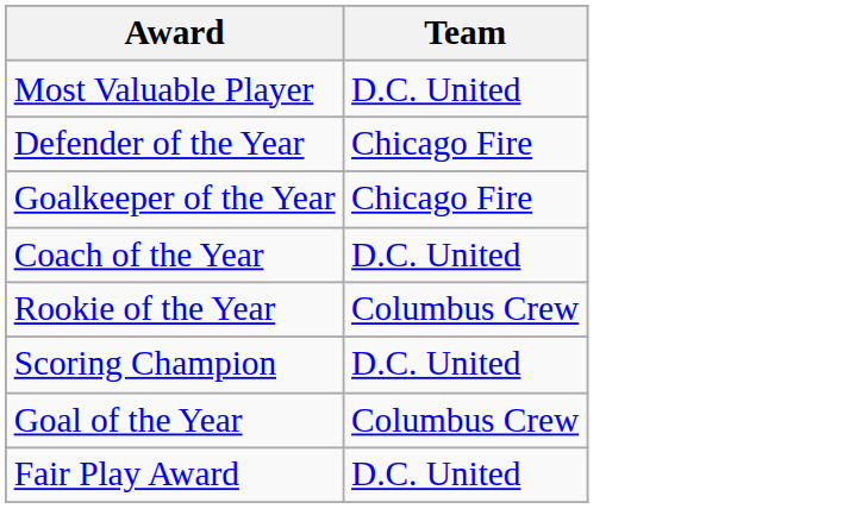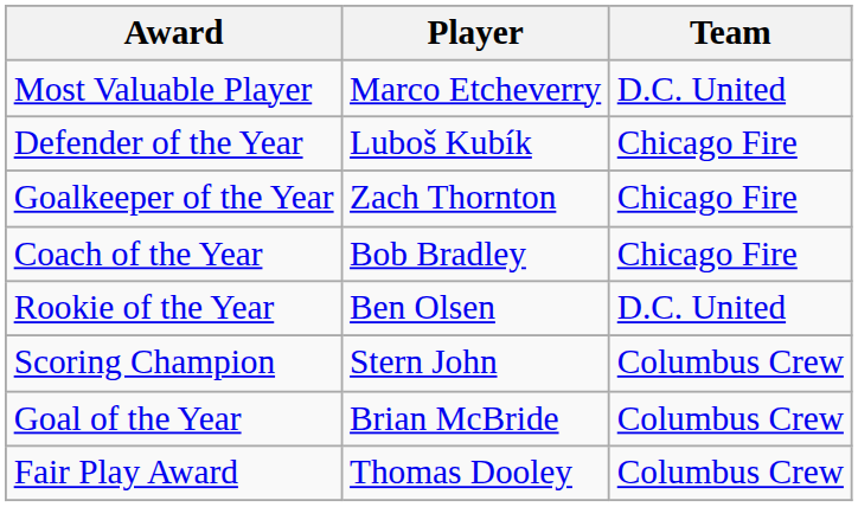 <table class="wikitable" style="font-size:100%">
 <tr>
 <th>Award</th>
+<th>Player</th>
 <th>Team</th>
 </tr>
 <tr>
 <td><a href='#'>Most Valuable Player</a></td>
+<td> <a href='#'>Marco Etcheverry</a></td>
 <td><a href='#'>D.C. United</a></td>
 </tr>
 <tr>
 <td><a href='#'>Defender of the Year</a></td>
+<td> <a href='#'>Luboš Kubík</a></td>
 <td><a href='#'>Chicago Fire</a></td>
 </tr>
 <tr>
 <td><a href='#'>Goalkeeper of the Year</a></td>
+<td> <a href='#'>Zach Thornton</a></td>
 <td><a href='#'>Chicago Fire</a></td>
 </tr>
 <tr>
 <td><a href='#'>Coach of the Year</a></td>
+<td> <a href='#'>Bob Bradley</a></td>
+<td><a href='#'>Chicago Fire</a></td>
+</tr>
+<tr>
+<td><a href='#'>Rookie of the Year</a></td>
+<td> <a href='#'>Ben Olsen</a></td>
 <td><a href='#'>D.C. United</a></td>
 </tr>
 <tr>
-<td><a href='#'>Rookie of the Year</a></td>
+<td><a href='#'>Scoring Champion</a></td>
+<td> <a href='#'>Stern John</a></td>
 <td><a href='#'>Columbus Crew</a></td>
 </tr>
 <tr>
-<td><a href='#'>Scoring Champion</a></td>
-<td><a href='#'>D.C. United</a></td>
-</tr>
-<tr>
 <td><a href='#'>Goal of the Year</a></td>
+<td> <a href='#'>Brian McBride</a></td>
 <td><a href='#'>Columbus Crew</a></td>
 </tr>
 <tr>
 <td><a href='#'>Fair Play Award</a></td>
-<td><a href='#'>D.C. United</a></td>
+<td> <a href='#'>Thomas Dooley</a></td>
+<td><a href='#'>Columbus Crew</a></td>
 </tr>
 </table>
